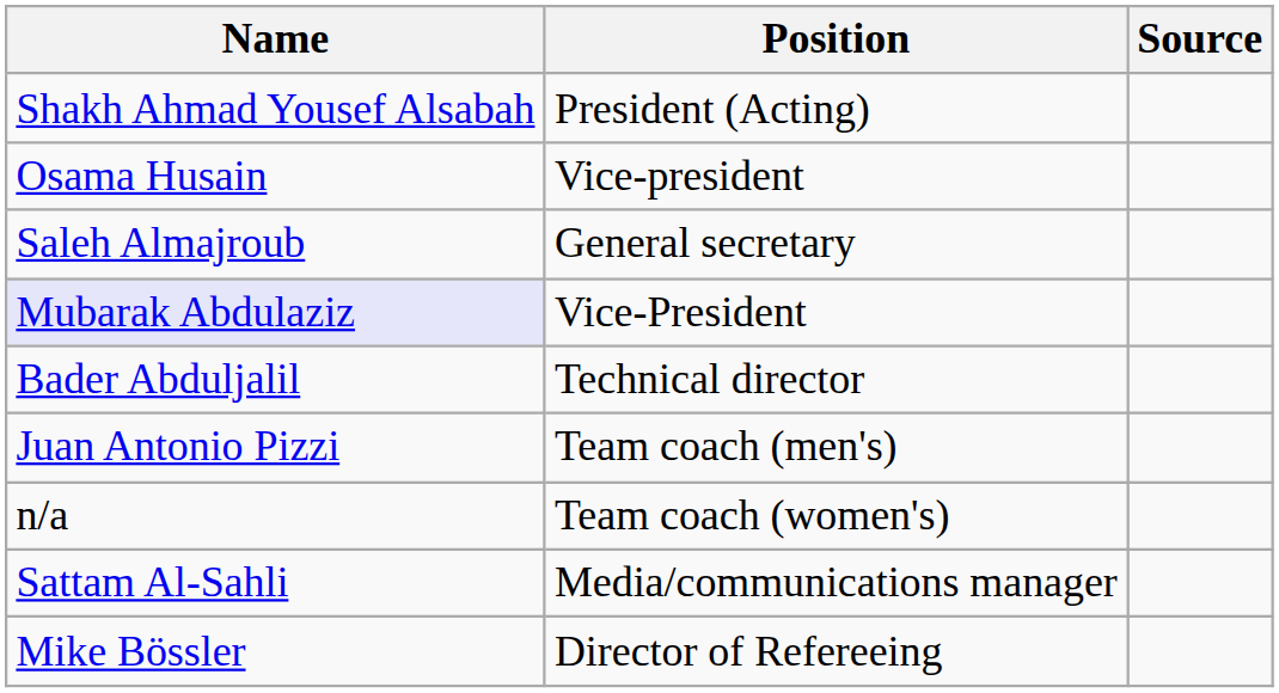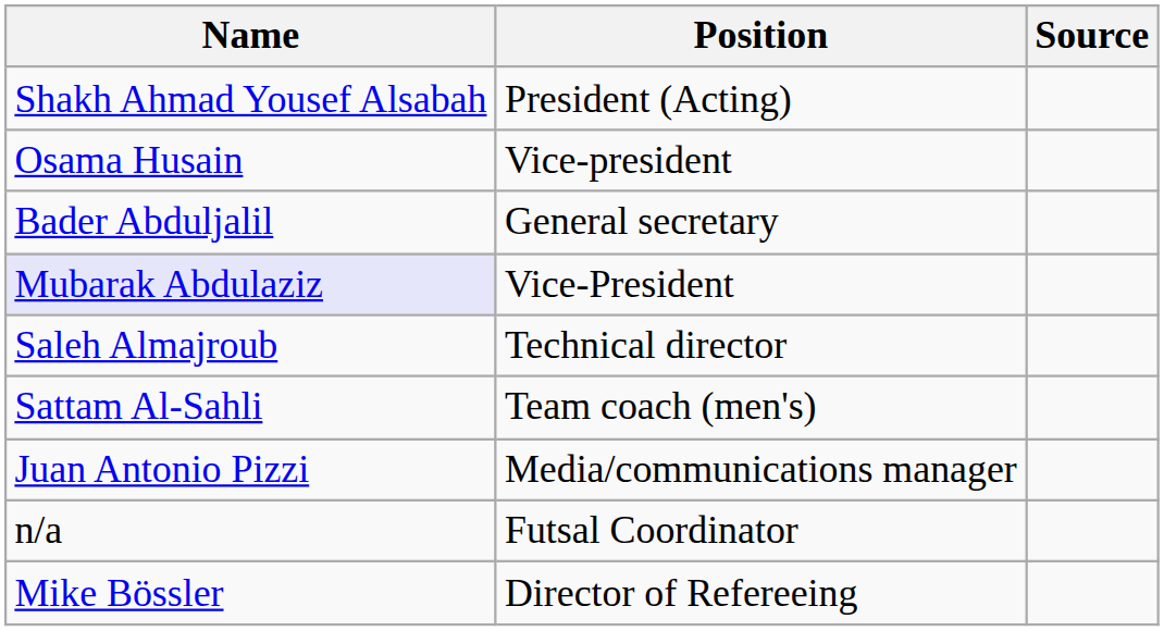 <table class="wikitable">
 <tr>
 <th>Name</th>
 <th>Position</th>
 <th>Source</th>
 </tr>
 <tr>
 <td> <a href='#'>Shakh Ahmad Yousef Alsabah</a></td>
 <td>President (Acting)</td>
 <td></td>
 </tr>
 <tr>
 <td> <a href='#'>Osama Husain</a></td>
 <td>Vice-president</td>
 <td></td>
 </tr>
 <tr>
-<td> <a href='#'>Saleh Almajroub</a></td>
+<td> <a href='#'>Bader Abduljalil</a></td>
 <td>General secretary</td>
 <td></td>
 </tr>
 <tr>
 <td style="background: lavender;"> <a href='#'>Mubarak Abdulaziz</a></td>
 <td>Vice-President</td>
 <td></td>
 </tr>
 <tr>
-<td> <a href='#'>Bader Abduljalil</a></td>
+<td> <a href='#'>Saleh Almajroub</a></td>
 <td>Technical director</td>
 <td></td>
 </tr>
 <tr>
-<td> <a href='#'>Juan Antonio Pizzi</a></td>
+<td> <a href='#'>Sattam Al-Sahli</a></td>
 <td>Team coach (men's)</td>
 <td></td>
 </tr>
 <tr>
-<td>n/a</td>
-<td>Team coach (women's)</td>
+<td> <a href='#'>Juan Antonio Pizzi</a></td>
+<td>Media/communications manager</td>
 <td></td>
 </tr>
 <tr>
-<td> <a href='#'>Sattam Al-Sahli</a></td>
-<td>Media/communications manager</td>
+<td>n/a</td>
+<td>Futsal Coordinator</td>
 <td></td>
 </tr>
 <tr>
 <td> <a href='#'>Mike Bössler</a></td>
 <td>Director of Refereeing</td>
 <td></td>
 </tr>
 </table>
